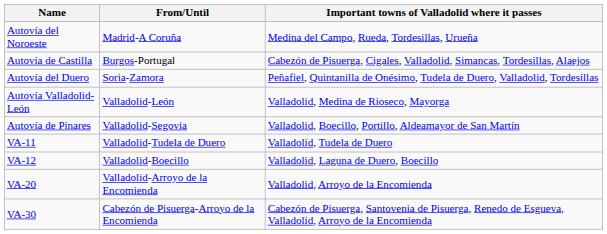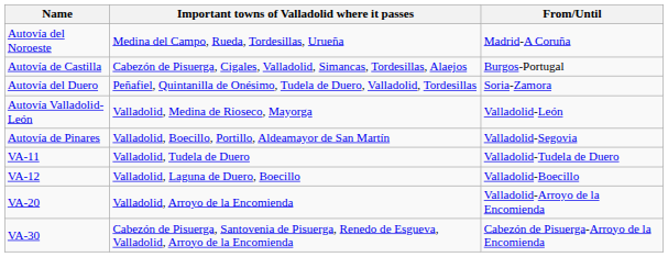 <table class=wikitable>
 <tr>
 <th>Name</th>
+<th>Important towns of Valladolid where it passes</th>
 <th>From/Until</th>
-<th>Important towns of Valladolid where it passes</th>
 </tr>
 <tr>
 <td> <a href='#'>Autovía del Noroeste</a></td>
+<td><a href='#'>Medina del Campo</a>, <a href='#'>Rueda</a>, <a href='#'>Tordesillas</a>, <a href='#'>Urueña</a></td>
 <td><a href='#'>Madrid</a>-<a href='#'>A Coruña</a></td>
-<td><a href='#'>Medina del Campo</a>, <a href='#'>Rueda</a>, <a href='#'>Tordesillas</a>, <a href='#'>Urueña</a></td>
 </tr>
 <tr>
 <td> <a href='#'>Autovía de Castilla</a></td>
+<td><a href='#'>Cabezón de Pisuerga</a>, <a href='#'>Cigales</a>, <a href='#'>Valladolid</a>, <a href='#'>Simancas</a>, <a href='#'>Tordesillas</a>, <a href='#'>Alaejos</a></td>
 <td><a href='#'>Burgos</a>-Portugal</td>
-<td><a href='#'>Cabezón de Pisuerga</a>, <a href='#'>Cigales</a>, <a href='#'>Valladolid</a>, <a href='#'>Simancas</a>, <a href='#'>Tordesillas</a>, <a href='#'>Alaejos</a></td>
 </tr>
 <tr>
 <td> <a href='#'>Autovía del Duero</a></td>
+<td><a href='#'>Peñafiel</a>, <a href='#'>Quintanilla de Onésimo</a>, <a href='#'>Tudela de Duero</a>, <a href='#'>Valladolid</a>, <a href='#'>Tordesillas</a></td>
 <td><a href='#'>Soria</a>-<a href='#'>Zamora</a></td>
-<td><a href='#'>Peñafiel</a>, <a href='#'>Quintanilla de Onésimo</a>, <a href='#'>Tudela de Duero</a>, <a href='#'>Valladolid</a>, <a href='#'>Tordesillas</a></td>
 </tr>
 <tr>
 <td> <a href='#'>Autovía Valladolid-León</a></td>
+<td><a href='#'>Valladolid</a>, <a href='#'>Medina de Rioseco</a>, <a href='#'>Mayorga</a></td>
 <td><a href='#'>Valladolid</a>-<a href='#'>León</a></td>
-<td><a href='#'>Valladolid</a>, <a href='#'>Medina de Rioseco</a>, <a href='#'>Mayorga</a></td>
 </tr>
 <tr>
 <td> <a href='#'>Autovía de Pinares</a></td>
+<td><a href='#'>Valladolid</a>, <a href='#'>Boecillo</a>, <a href='#'>Portillo</a>, <a href='#'>Aldeamayor de San Martín</a></td>
 <td><a href='#'>Valladolid</a>-<a href='#'>Segovia</a></td>
-<td><a href='#'>Valladolid</a>, <a href='#'>Boecillo</a>, <a href='#'>Portillo</a>, <a href='#'>Aldeamayor de San Martín</a></td>
 </tr>
 <tr>
 <td> <a href='#'>VA-11</a></td>
+<td><a href='#'>Valladolid</a>, <a href='#'>Tudela de Duero</a></td>
 <td><a href='#'>Valladolid</a>-<a href='#'>Tudela de Duero</a></td>
-<td><a href='#'>Valladolid</a>, <a href='#'>Tudela de Duero</a></td>
 </tr>
 <tr>
 <td> <a href='#'>VA-12</a></td>
+<td><a href='#'>Valladolid</a>, <a href='#'>Laguna de Duero</a>, <a href='#'>Boecillo</a></td>
 <td><a href='#'>Valladolid</a>-<a href='#'>Boecillo</a></td>
-<td><a href='#'>Valladolid</a>, <a href='#'>Laguna de Duero</a>, <a href='#'>Boecillo</a></td>
 </tr>
 <tr>
 <td> <a href='#'>VA-20</a></td>
+<td><a href='#'>Valladolid</a>, <a href='#'>Arroyo de la Encomienda</a></td>
 <td><a href='#'>Valladolid</a>-<a href='#'>Arroyo de la Encomienda</a></td>
-<td><a href='#'>Valladolid</a>, <a href='#'>Arroyo de la Encomienda</a></td>
 </tr>
 <tr>
 <td> <a href='#'>VA-30</a></td>
+<td><a href='#'>Cabezón de Pisuerga</a>, <a href='#'>Santovenia de Pisuerga</a>, <a href='#'>Renedo de Esgueva</a>, <a href='#'>Valladolid</a>, <a href='#'>Arroyo de la Encomienda</a></td>
 <td><a href='#'>Cabezón de Pisuerga</a>-<a href='#'>Arroyo de la Encomienda</a></td>
-<td><a href='#'>Cabezón de Pisuerga</a>, <a href='#'>Santovenia de Pisuerga</a>, <a href='#'>Renedo de Esgueva</a>, <a href='#'>Valladolid</a>, <a href='#'>Arroyo de la Encomienda</a></td>
 </tr>
 </table>
